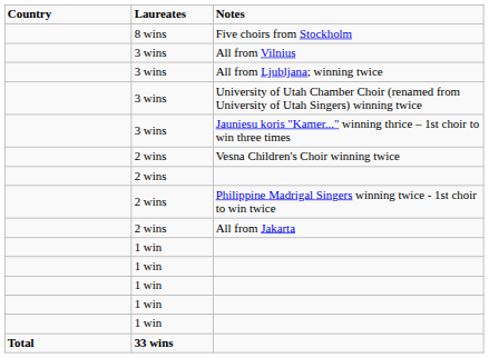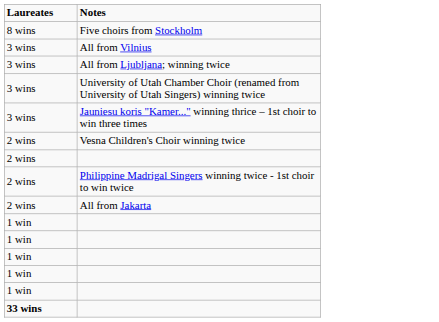 <table class="wikitable" style="text-align:left">
 <tr>
-<td width="160"><strong>Country</strong></td>
 <td width="100"><strong>Laureates</strong></td>
 <td width="350"><strong>Notes</strong></td>
 </tr>
 <tr>
-<td></td>
 <td>8 wins</td>
 <td>Five choirs from <a href='#'>Stockholm</a></td>
 </tr>
 <tr>
-<td></td>
 <td>3 wins</td>
 <td>All from <a href='#'>Vilnius</a></td>
 </tr>
 <tr>
-<td></td>
 <td>3 wins</td>
 <td>All from <a href='#'>Ljubljana</a>;  winning twice</td>
 </tr>
 <tr>
-<td></td>
 <td>3 wins</td>
 <td>University of Utah Chamber Choir (renamed from University of Utah Singers) winning twice</td>
 </tr>
 <tr>
-<td></td>
 <td>3 wins</td>
 <td><a href='#'>Jauniesu koris "Kamer..."</a> winning thrice – 1st choir to win three times</td>
 </tr>
 <tr>
-<td></td>
 <td>2 wins</td>
 <td>Vesna Children's Choir winning twice</td>
 </tr>
 <tr>
-<td></td>
 <td>2 wins</td>
 <td></td>
 </tr>
 <tr>
-<td></td>
 <td>2 wins</td>
 <td><a href='#'>Philippine Madrigal Singers</a> winning twice - 1st choir to win twice</td>
 </tr>
 <tr>
-<td></td>
 <td>2 wins</td>
 <td>All from <a href='#'>Jakarta</a></td>
 </tr>
 <tr>
-<td></td>
 <td>1 win</td>
 <td></td>
 </tr>
 <tr>
-<td></td>
 <td>1 win</td>
 <td></td>
 </tr>
 <tr>
-<td></td>
 <td>1 win</td>
 <td></td>
 </tr>
 <tr>
-<td></td>
 <td>1 win</td>
 <td></td>
 </tr>
 <tr>
-<td></td>
 <td>1 win</td>
 <td></td>
 </tr>
 <tr>
-<td><strong>Total</strong></td>
 <td><strong>33 wins</strong></td>
 <td></td>
 </tr>
 </table>
